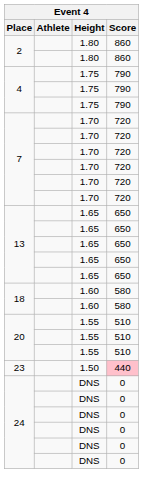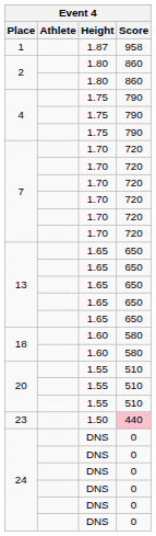 <table class=wikitable style="text-align:center">
 <tr>
 <th colspan=4><strong>Event 4</strong></th>
 </tr>
 <tr>
 <th>Place</th>
 <th>Athlete</th>
 <th>Height</th>
 <th>Score</th>
+</tr>
+<tr>
+<td>1</td>
+<td align=left></td>
+<td>1.87</td>
+<td>958</td>
 </tr>
 <tr>
 <td rowspan=2>2</td>
 <td align=left></td>
 <td>1.80</td>
 <td>860</td>
 </tr>
 <tr>
 <td align=left></td>
 <td>1.80</td>
 <td>860</td>
 </tr>
 <tr>
 <td rowspan=3>4</td>
 <td align=left></td>
 <td>1.75</td>
 <td>790</td>
 </tr>
 <tr>
 <td align=left></td>
 <td>1.75</td>
 <td>790</td>
 </tr>
 <tr>
 <td align=left></td>
 <td>1.75</td>
 <td>790</td>
 </tr>
 <tr>
 <td rowspan=6>7</td>
 <td align=left></td>
 <td>1.70</td>
 <td>720</td>
 </tr>
 <tr>
 <td align=left></td>
 <td>1.70</td>
 <td>720</td>
 </tr>
 <tr>
 <td align=left></td>
 <td>1.70</td>
 <td>720</td>
 </tr>
 <tr>
 <td align=left></td>
 <td>1.70</td>
 <td>720</td>
 </tr>
 <tr>
 <td align=left></td>
 <td>1.70</td>
 <td>720</td>
 </tr>
 <tr>
 <td align=left></td>
 <td>1.70</td>
 <td>720</td>
 </tr>
 <tr>
 <td rowspan=5>13</td>
 <td align=left></td>
 <td>1.65</td>
 <td>650</td>
 </tr>
 <tr>
 <td align=left></td>
 <td>1.65</td>
 <td>650</td>
 </tr>
 <tr>
 <td align=left></td>
 <td>1.65</td>
 <td>650</td>
 </tr>
 <tr>
 <td align=left></td>
 <td>1.65</td>
 <td>650</td>
 </tr>
 <tr>
 <td align=left></td>
 <td>1.65</td>
 <td>650</td>
 </tr>
 <tr>
 <td rowspan=2>18</td>
 <td align=left></td>
 <td>1.60</td>
 <td>580</td>
 </tr>
 <tr>
 <td align=left></td>
 <td>1.60</td>
 <td>580</td>
 </tr>
 <tr>
 <td rowspan=3>20</td>
 <td align=left></td>
 <td>1.55</td>
 <td>510</td>
 </tr>
 <tr>
 <td align=left></td>
 <td>1.55</td>
 <td>510</td>
 </tr>
 <tr>
 <td align=left></td>
 <td>1.55</td>
 <td>510</td>
 </tr>
 <tr>
 <td>23</td>
 <td align=left></td>
 <td>1.50</td>
 <td style="background: pink;">440</td>
 </tr>
 <tr>
 <td rowspan=6>24</td>
 <td align=left></td>
 <td>DNS</td>
 <td>0</td>
 </tr>
 <tr>
 <td align=left></td>
 <td>DNS</td>
 <td>0</td>
 </tr>
 <tr>
 <td align=left></td>
 <td>DNS</td>
 <td>0</td>
 </tr>
 <tr>
 <td align=left></td>
 <td>DNS</td>
 <td>0</td>
 </tr>
 <tr>
 <td align=left></td>
 <td>DNS</td>
 <td>0</td>
 </tr>
 <tr>
 <td align=left></td>
 <td>DNS</td>
 <td>0</td>
 </tr>
 </table>
